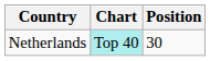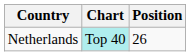 <table class="wikitable">
 <tr>
 <th>Country</th>
 <th>Chart</th>
 <th>Position</th>
 </tr>
 <tr>
 <td>Netherlands</td>
 <td style="background: paleturquoise;">Top 40</td>
-<td>30</td>
+<td>26</td>
 </tr>
 </table>
